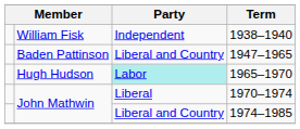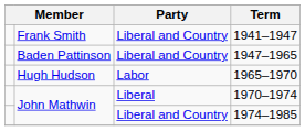 <table class="wikitable">
 <tr>
 </tr>
 <tr>
 <th colspan="2">Member</th>
 <th>Party</th>
 <th>Term</th>
 </tr>
 <tr>
 <td> </td>
-<td><a href='#'>William Fisk</a></td>
-<td><a href='#'>Independent</a></td>
-<td>1938–1940</td>
+<td><a href='#'>Frank Smith</a></td>
+<td><a href='#'>Liberal and Country</a></td>
+<td>1941–1947</td>
 </tr>
 <tr>
 <td> </td>
 <td><a href='#'>Baden Pattinson</a></td>
 <td><a href='#'>Liberal and Country</a></td>
 <td>1947–1965</td>
 </tr>
 <tr>
 <td> </td>
 <td><a href='#'>Hugh Hudson</a></td>
-<td style="background: paleturquoise;"><a href='#'>Labor</a></td>
+<td><a href='#'>Labor</a></td>
 <td>1965–1970</td>
 </tr>
 <tr>
 <td> </td>
 <td rowspan=2><a href='#'>John Mathwin</a></td>
 <td><a href='#'>Liberal</a></td>
 <td>1970–1974</td>
 </tr>
 <tr>
 <td> </td>
 <td><a href='#'>Liberal and Country</a></td>
 <td>1974–1985</td>
 </tr>
 <tr>
 </tr>
 </table>
